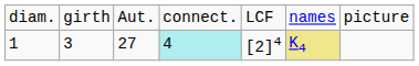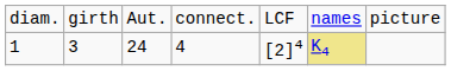 <table class="wikitable">
 <tr>
 <td>diam.</td>
 <td>girth</td>
 <td>Aut.</td>
 <td>connect.</td>
 <td>LCF</td>
 <td><a href='#'>names</a></td>
 <td>picture</td>
 </tr>
 <tr>
 <td>1</td>
 <td>3</td>
-<td>27</td>
-<td style="background: paleturquoise;">4</td>
+<td>24</td>
+<td>4</td>
 <td>[2]<sup>4</sup></td>
 <td style="background: khaki;"><a href='#'>K<sub>4</sub></a></td>
 <td></td>
 </tr>
 </table>
